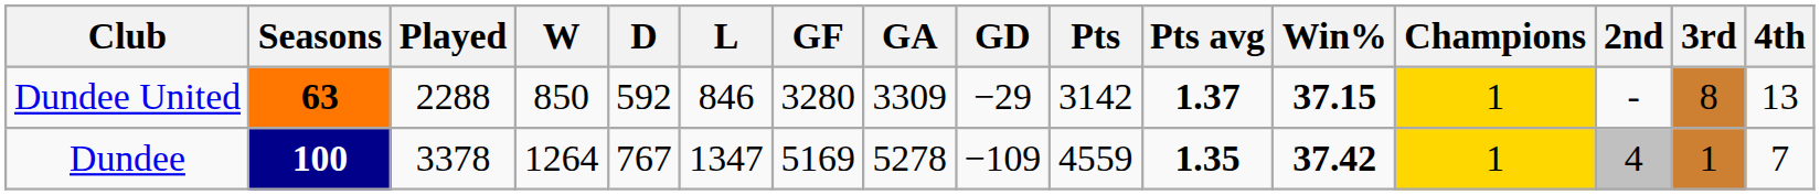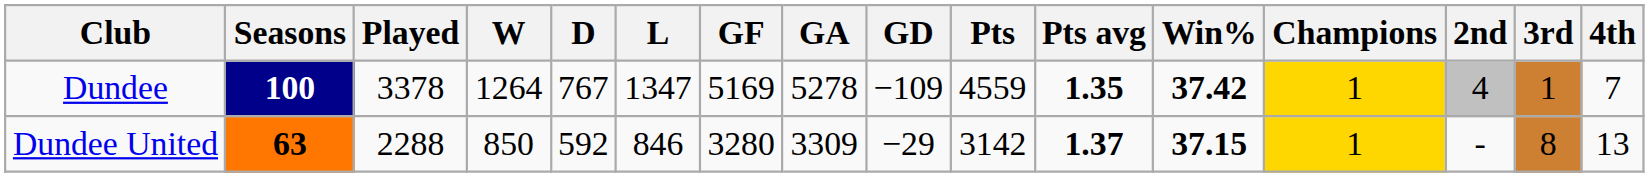 <table class="wikitable sortable" style="text-align:center; font-size:95%">
 <tr>
 <th>Club</th>
 <th>Seasons</th>
 <th>Played</th>
 <th>W</th>
 <th>D</th>
 <th>L</th>
 <th>GF</th>
 <th>GA</th>
 <th>GD</th>
 <th>Pts</th>
 <th>Pts avg</th>
 <th>Win%</th>
 <th>Champions</th>
 <th>2nd</th>
 <th>3rd</th>
 <th>4th</th>
 </tr>
 <tr>
+<td><a href='#'>Dundee</a></td>
+<td style="background:#00008B; text-align:center;color:white;"><strong>100</strong></td>
+<td>3378</td>
+<td>1264</td>
+<td>767</td>
+<td>1347</td>
+<td>5169</td>
+<td>5278</td>
+<td>−109</td>
+<td>4559</td>
+<td><strong>1.35</strong></td>
+<td><strong>37.42</strong></td>
+<td style="background:gold;">1</td>
+<td style="background:silver;">4</td>
+<td style="background:#cd7f32;">1</td>
+<td>7</td>
+</tr>
+<tr>
 <td><a href='#'>Dundee United</a></td>
 <td style="background:#FF7700; text-align:center;color:black;"><strong>63</strong></td>
 <td>2288</td>
 <td>850</td>
 <td>592</td>
 <td>846</td>
 <td>3280</td>
 <td>3309</td>
 <td>−29</td>
 <td>3142</td>
 <td><strong>1.37</strong></td>
 <td><strong>37.15</strong></td>
 <td style="background:gold;">1</td>
 <td>-</td>
 <td style="background:#cd7f32;">8</td>
 <td>13</td>
 </tr>
-<tr>
-<td><a href='#'>Dundee</a></td>
-<td style="background:#00008B; text-align:center;color:white;"><strong>100</strong></td>
-<td>3378</td>
-<td>1264</td>
-<td>767</td>
-<td>1347</td>
-<td>5169</td>
-<td>5278</td>
-<td>−109</td>
-<td>4559</td>
-<td><strong>1.35</strong></td>
-<td><strong>37.42</strong></td>
-<td style="background:gold;">1</td>
-<td style="background:silver;">4</td>
-<td style="background:#cd7f32;">1</td>
-<td>7</td>
-</tr>
 </table>
